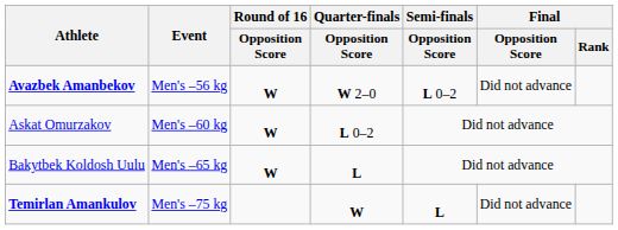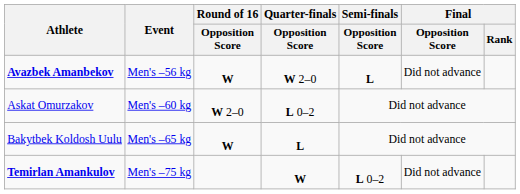 <table class=wikitable style=font-size:90%;text-align:center>
 <tr>
 <th rowspan=2>Athlete</th>
 <th rowspan=2>Event</th>
 <th>Round of 16</th>
 <th>Quarter-finals</th>
 <th>Semi-finals</th>
 <th colspan=2>Final</th>
 </tr>
 <tr style=font-size:95%>
 <th>Opposition<br>Score</th>
 <th>Opposition<br>Score</th>
 <th>Opposition<br>Score</th>
 <th>Opposition<br>Score</th>
 <th>Rank</th>
 </tr>
 <tr>
 <td align=left><strong><a href='#'>Avazbek Amanbekov</a></strong></td>
 <td align=left><a href='#'>Men's –56 kg</a></td>
 <td><br><strong>W</strong> </td>
 <td><br><strong>W</strong> 2–0</td>
-<td><br><strong>L</strong> 0–2</td>
+<td><br><strong>L</strong> </td>
 <td>Did not advance</td>
 <td></td>
 </tr>
 <tr>
 <td align=left><a href='#'>Askat Omurzakov</a></td>
 <td align=left><a href='#'>Men's –60 kg</a></td>
-<td><br><strong>W</strong> </td>
+<td><br><strong>W</strong> 2–0</td>
 <td><br><strong>L</strong> 0–2</td>
 <td colspan=3>Did not advance</td>
 </tr>
 <tr>
 <td align=left><a href='#'>Bakytbek Koldosh Uulu</a></td>
 <td align=left><a href='#'>Men's –65 kg</a></td>
 <td><br><strong>W</strong> </td>
 <td><br><strong>L</strong> </td>
 <td colspan=3>Did not advance</td>
 </tr>
 <tr>
 <td align=left><strong><a href='#'>Temirlan Amankulov</a></strong></td>
 <td align=left><a href='#'>Men's –75 kg</a></td>
 <td></td>
 <td><br><strong>W</strong> </td>
-<td><br><strong>L</strong> </td>
+<td><br><strong>L</strong> 0–2</td>
 <td>Did not advance</td>
 <td></td>
 </tr>
 </table>
